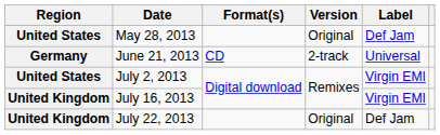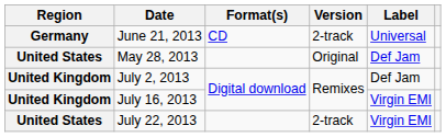 <table class="wikitable plainrowheaders">
 <tr>
 <th scope="col">Region</th>
 <th scope="col">Date</th>
 <th scope="col">Format(s)</th>
 <th scope="col">Version</th>
 <th scope="col">Label</th>
 <th scope="col"></th>
-</tr>
-<tr>
-<th scope="row">United States</th>
-<td>May 28, 2013</td>
-<td></td>
-<td>Original</td>
-<td><a href='#'>Def Jam</a></td>
-<td align="center"></td>
 </tr>
 <tr>
 <th scope="row">Germany</th>
 <td>June 21, 2013</td>
 <td><a href='#'>CD</a></td>
 <td>2-track</td>
 <td><a href='#'>Universal</a></td>
 <td align="center"></td>
 </tr>
 <tr>
 <th scope="row">United States</th>
+<td>May 28, 2013</td>
+<td></td>
+<td>Original</td>
+<td><a href='#'>Def Jam</a></td>
+<td align="center"></td>
+</tr>
+<tr>
+<th scope="row">United Kingdom</th>
 <td>July 2, 2013</td>
 <td rowspan="2"><a href='#'>Digital download</a></td>
 <td rowspan="2">Remixes</td>
-<td><a href='#'>Virgin EMI</a></td>
+<td>Def Jam</td>
 <td align="center"></td>
 </tr>
 <tr>
 <th scope="row">United Kingdom</th>
 <td>July 16, 2013</td>
 <td><a href='#'>Virgin EMI</a></td>
 <td align="center"></td>
 </tr>
 <tr>
-<th scope="row">United Kingdom</th>
+<th scope="row">United States</th>
 <td>July 22, 2013</td>
 <td></td>
-<td>Original</td>
-<td>Def Jam</td>
+<td>2-track</td>
+<td><a href='#'>Virgin EMI</a></td>
 <td align="center"></td>
 </tr>
 </table>
